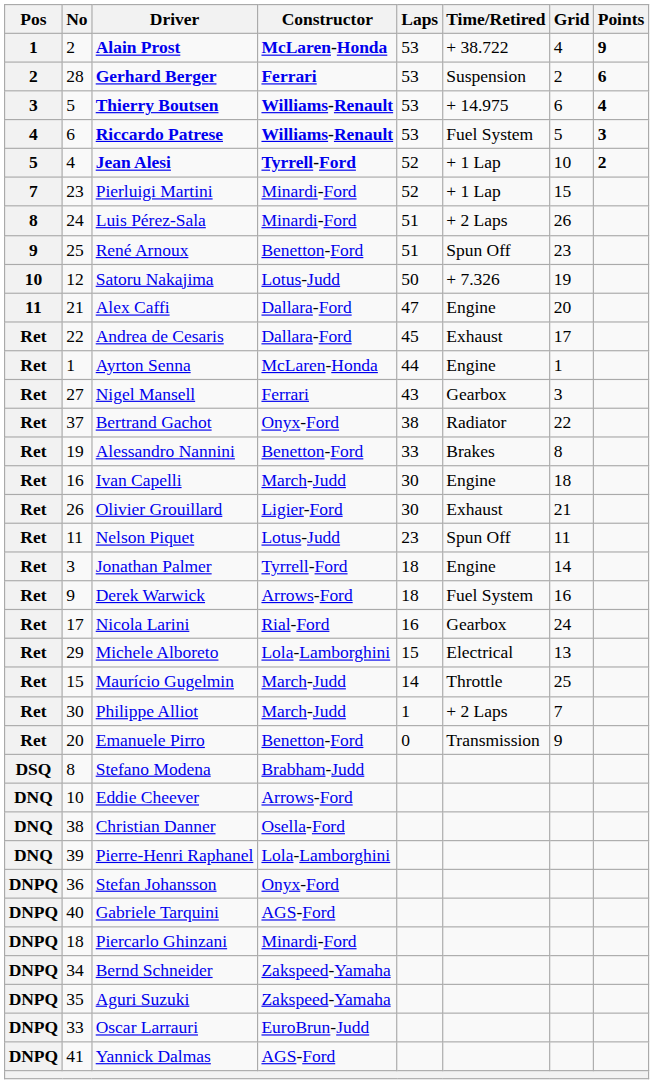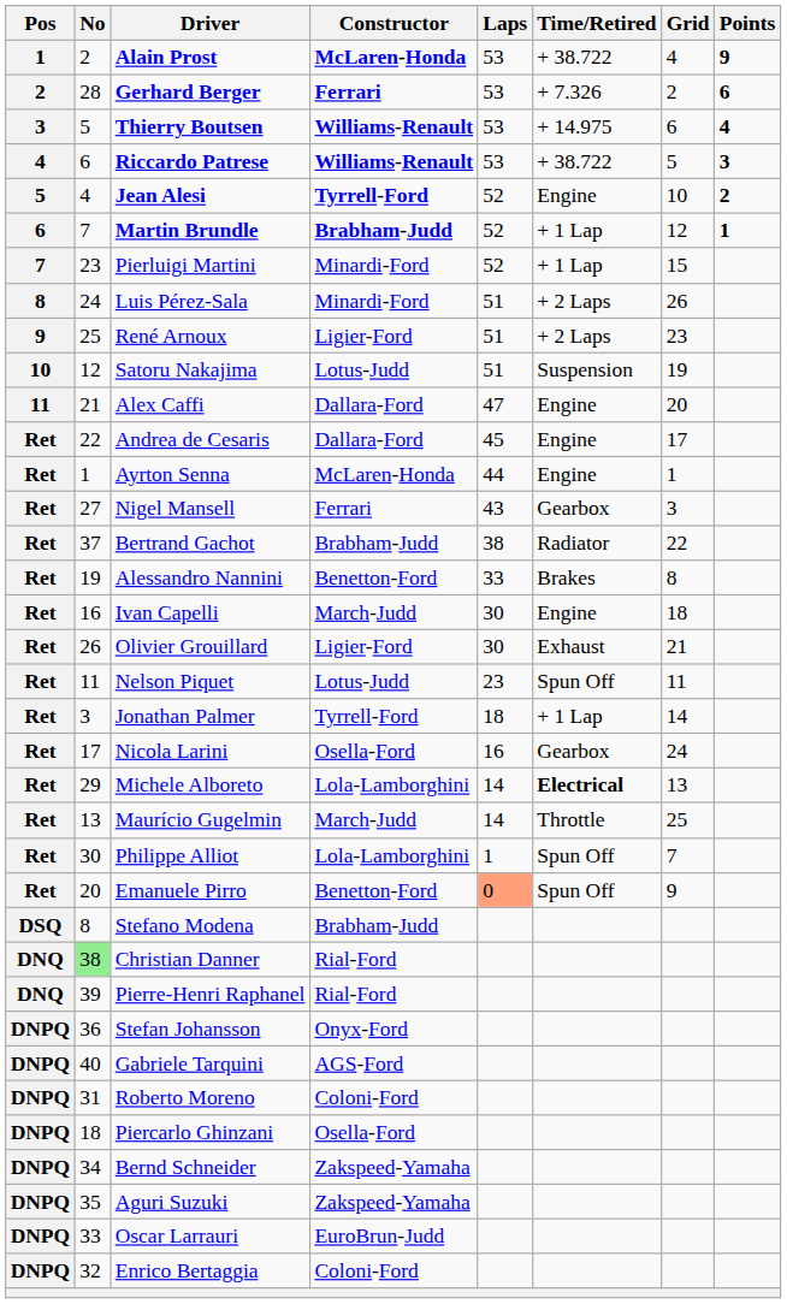 <table class="wikitable sortable" style="font-size: 95%;">
 <tr>
 <th>Pos</th>
 <th>No</th>
 <th>Driver</th>
 <th>Constructor</th>
 <th>Laps</th>
 <th>Time/Retired</th>
 <th>Grid</th>
 <th>Points</th>
 </tr>
 <tr>
 <th>1</th>
 <td>2</td>
 <td> <strong><a href='#'>Alain Prost</a></strong></td>
 <td><strong><a href='#'>McLaren</a>-<a href='#'>Honda</a></strong></td>
 <td>53</td>
 <td>+ 38.722</td>
 <td>4</td>
 <td><strong>9</strong></td>
 </tr>
 <tr>
 <th>2</th>
 <td>28</td>
 <td> <strong><a href='#'>Gerhard Berger</a></strong></td>
 <td><strong><a href='#'>Ferrari</a></strong></td>
 <td>53</td>
-<td>Suspension</td>
+<td>+ 7.326</td>
 <td>2</td>
 <td><strong>6</strong></td>
 </tr>
 <tr>
 <th>3</th>
 <td>5</td>
 <td> <strong><a href='#'>Thierry Boutsen</a></strong></td>
 <td><strong><a href='#'>Williams</a>-<a href='#'>Renault</a></strong></td>
 <td>53</td>
 <td>+ 14.975</td>
 <td>6</td>
 <td><strong>4</strong></td>
 </tr>
 <tr>
 <th>4</th>
 <td>6</td>
 <td> <strong><a href='#'>Riccardo Patrese</a></strong></td>
 <td><strong><a href='#'>Williams</a>-<a href='#'>Renault</a></strong></td>
 <td>53</td>
-<td>Fuel System</td>
+<td>+ 38.722</td>
 <td>5</td>
 <td><strong>3</strong></td>
 </tr>
 <tr>
 <th>5</th>
 <td>4</td>
 <td> <strong><a href='#'>Jean Alesi</a></strong></td>
 <td><strong><a href='#'>Tyrrell</a>-<a href='#'>Ford</a></strong></td>
 <td>52</td>
-<td>+ 1 Lap</td>
+<td>Engine</td>
 <td>10</td>
 <td><strong>2</strong></td>
+</tr>
+<tr>
+<th>6</th>
+<td>7</td>
+<td> <strong><a href='#'>Martin Brundle</a></strong></td>
+<td><strong><a href='#'>Brabham</a>-<a href='#'>Judd</a></strong></td>
+<td>52</td>
+<td>+ 1 Lap</td>
+<td>12</td>
+<td><strong>1</strong></td>
 </tr>
 <tr>
 <th>7</th>
 <td>23</td>
 <td> <a href='#'>Pierluigi Martini</a></td>
 <td><a href='#'>Minardi</a>-<a href='#'>Ford</a></td>
 <td>52</td>
 <td>+ 1 Lap</td>
 <td>15</td>
 <td> </td>
 </tr>
 <tr>
 <th>8</th>
 <td>24</td>
 <td> <a href='#'>Luis Pérez-Sala</a></td>
 <td><a href='#'>Minardi</a>-<a href='#'>Ford</a></td>
 <td>51</td>
 <td>+ 2 Laps</td>
 <td>26</td>
 <td> </td>
 </tr>
 <tr>
 <th>9</th>
 <td>25</td>
 <td> <a href='#'>René Arnoux</a></td>
-<td><a href='#'>Benetton</a>-<a href='#'>Ford</a></td>
+<td><a href='#'>Ligier</a>-<a href='#'>Ford</a></td>
 <td>51</td>
-<td>Spun Off</td>
+<td>+ 2 Laps</td>
 <td>23</td>
 <td> </td>
 </tr>
 <tr>
 <th>10</th>
 <td>12</td>
 <td> <a href='#'>Satoru Nakajima</a></td>
 <td><a href='#'>Lotus</a>-<a href='#'>Judd</a></td>
-<td>50</td>
-<td>+ 7.326</td>
+<td>51</td>
+<td>Suspension</td>
 <td>19</td>
 <td> </td>
 </tr>
 <tr>
 <th>11</th>
 <td>21</td>
 <td> <a href='#'>Alex Caffi</a></td>
 <td><a href='#'>Dallara</a>-<a href='#'>Ford</a></td>
 <td>47</td>
 <td>Engine</td>
 <td>20</td>
 <td> </td>
 </tr>
 <tr>
 <th>Ret</th>
 <td>22</td>
 <td> <a href='#'>Andrea de Cesaris</a></td>
 <td><a href='#'>Dallara</a>-<a href='#'>Ford</a></td>
 <td>45</td>
-<td>Exhaust</td>
+<td>Engine</td>
 <td>17</td>
 <td> </td>
 </tr>
 <tr>
 <th>Ret</th>
 <td>1</td>
 <td> <a href='#'>Ayrton Senna</a></td>
 <td><a href='#'>McLaren</a>-<a href='#'>Honda</a></td>
 <td>44</td>
 <td>Engine</td>
 <td>1</td>
 <td> </td>
 </tr>
 <tr>
 <th>Ret</th>
 <td>27</td>
 <td> <a href='#'>Nigel Mansell</a></td>
 <td><a href='#'>Ferrari</a></td>
 <td>43</td>
 <td>Gearbox</td>
 <td>3</td>
 <td> </td>
 </tr>
 <tr>
 <th>Ret</th>
 <td>37</td>
 <td> <a href='#'>Bertrand Gachot</a></td>
-<td><a href='#'>Onyx</a>-<a href='#'>Ford</a></td>
+<td><a href='#'>Brabham</a>-<a href='#'>Judd</a></td>
 <td>38</td>
 <td>Radiator</td>
 <td>22</td>
 <td> </td>
 </tr>
 <tr>
 <th>Ret</th>
 <td>19</td>
 <td> <a href='#'>Alessandro Nannini</a></td>
 <td><a href='#'>Benetton</a>-<a href='#'>Ford</a></td>
 <td>33</td>
 <td>Brakes</td>
 <td>8</td>
 <td> </td>
 </tr>
 <tr>
 <th>Ret</th>
 <td>16</td>
 <td> <a href='#'>Ivan Capelli</a></td>
 <td><a href='#'>March</a>-<a href='#'>Judd</a></td>
 <td>30</td>
 <td>Engine</td>
 <td>18</td>
 <td> </td>
 </tr>
 <tr>
 <th>Ret</th>
 <td>26</td>
 <td> <a href='#'>Olivier Grouillard</a></td>
 <td><a href='#'>Ligier</a>-<a href='#'>Ford</a></td>
 <td>30</td>
 <td>Exhaust</td>
 <td>21</td>
 <td> </td>
 </tr>
 <tr>
 <th>Ret</th>
 <td>11</td>
 <td> <a href='#'>Nelson Piquet</a></td>
 <td><a href='#'>Lotus</a>-<a href='#'>Judd</a></td>
 <td>23</td>
 <td>Spun Off</td>
 <td>11</td>
 <td> </td>
 </tr>
 <tr>
 <th>Ret</th>
 <td>3</td>
 <td> <a href='#'>Jonathan Palmer</a></td>
 <td><a href='#'>Tyrrell</a>-<a href='#'>Ford</a></td>
 <td>18</td>
-<td>Engine</td>
+<td>+ 1 Lap</td>
 <td>14</td>
-<td> </td>
-</tr>
-<tr>
-<th>Ret</th>
-<td>9</td>
-<td> <a href='#'>Derek Warwick</a></td>
-<td><a href='#'>Arrows</a>-<a href='#'>Ford</a></td>
-<td>18</td>
-<td>Fuel System</td>
-<td>16</td>
 <td> </td>
 </tr>
 <tr>
 <th>Ret</th>
 <td>17</td>
 <td> <a href='#'>Nicola Larini</a></td>
-<td><a href='#'>Rial</a>-<a href='#'>Ford</a></td>
+<td><a href='#'>Osella</a>-<a href='#'>Ford</a></td>
 <td>16</td>
 <td>Gearbox</td>
 <td>24</td>
 <td> </td>
 </tr>
 <tr>
 <th>Ret</th>
 <td>29</td>
 <td> <a href='#'>Michele Alboreto</a></td>
 <td><a href='#'>Lola</a>-<a href='#'>Lamborghini</a></td>
-<td>15</td>
-<td>Electrical</td>
+<td>14</td>
+<td><strong>Electrical</strong></td>
 <td>13</td>
 <td> </td>
 </tr>
 <tr>
 <th>Ret</th>
-<td>15</td>
+<td>13</td>
 <td> <a href='#'>Maurício Gugelmin</a></td>
 <td><a href='#'>March</a>-<a href='#'>Judd</a></td>
 <td>14</td>
 <td>Throttle</td>
 <td>25</td>
 <td> </td>
 </tr>
 <tr>
 <th>Ret</th>
 <td>30</td>
 <td> <a href='#'>Philippe Alliot</a></td>
-<td><a href='#'>March</a>-<a href='#'>Judd</a></td>
+<td><a href='#'>Lola</a>-<a href='#'>Lamborghini</a></td>
 <td>1</td>
-<td>+ 2 Laps</td>
+<td>Spun Off</td>
 <td>7</td>
 <td> </td>
 </tr>
 <tr>
 <th>Ret</th>
 <td>20</td>
 <td> <a href='#'>Emanuele Pirro</a></td>
 <td><a href='#'>Benetton</a>-<a href='#'>Ford</a></td>
-<td>0</td>
-<td>Transmission</td>
+<td style="background: lightsalmon;">0</td>
+<td>Spun Off</td>
 <td>9</td>
 <td> </td>
 </tr>
 <tr>
 <th>DSQ</th>
 <td>8</td>
 <td> <a href='#'>Stefano Modena</a></td>
 <td><a href='#'>Brabham</a>-<a href='#'>Judd</a></td>
 <td> </td>
 <td></td>
 <td></td>
 <td> </td>
 </tr>
 <tr>
 <th>DNQ</th>
-<td>10</td>
-<td> <a href='#'>Eddie Cheever</a></td>
-<td><a href='#'>Arrows</a>-<a href='#'>Ford</a></td>
-<td> </td>
-<td></td>
-<td></td>
-<td> </td>
-</tr>
-<tr>
-<th>DNQ</th>
-<td>38</td>
+<td style="background: lightgreen;">38</td>
 <td> <a href='#'>Christian Danner</a></td>
-<td><a href='#'>Osella</a>-<a href='#'>Ford</a></td>
+<td><a href='#'>Rial</a>-<a href='#'>Ford</a></td>
 <td> </td>
 <td></td>
 <td></td>
 <td> </td>
 </tr>
 <tr>
 <th>DNQ</th>
 <td>39</td>
 <td> <a href='#'>Pierre-Henri Raphanel</a></td>
-<td><a href='#'>Lola</a>-<a href='#'>Lamborghini</a></td>
+<td><a href='#'>Rial</a>-<a href='#'>Ford</a></td>
 <td> </td>
 <td></td>
 <td></td>
 <td> </td>
 </tr>
 <tr>
 <th>DNPQ</th>
 <td>36</td>
 <td> <a href='#'>Stefan Johansson</a></td>
 <td><a href='#'>Onyx</a>-<a href='#'>Ford</a></td>
 <td> </td>
 <td></td>
 <td></td>
 <td> </td>
 </tr>
 <tr>
 <th>DNPQ</th>
 <td>40</td>
 <td> <a href='#'>Gabriele Tarquini</a></td>
 <td><a href='#'>AGS</a>-<a href='#'>Ford</a></td>
 <td> </td>
 <td></td>
 <td></td>
 <td> </td>
 </tr>
 <tr>
 <th>DNPQ</th>
+<td>31</td>
+<td> <a href='#'>Roberto Moreno</a></td>
+<td><a href='#'>Coloni</a>-<a href='#'>Ford</a></td>
+<td> </td>
+<td></td>
+<td></td>
+<td> </td>
+</tr>
+<tr>
+<th>DNPQ</th>
 <td>18</td>
 <td> <a href='#'>Piercarlo Ghinzani</a></td>
-<td><a href='#'>Minardi</a>-<a href='#'>Ford</a></td>
+<td><a href='#'>Osella</a>-<a href='#'>Ford</a></td>
 <td> </td>
 <td></td>
 <td></td>
 <td> </td>
 </tr>
 <tr>
 <th>DNPQ</th>
 <td>34</td>
 <td> <a href='#'>Bernd Schneider</a></td>
 <td><a href='#'>Zakspeed</a>-<a href='#'>Yamaha</a></td>
 <td> </td>
 <td></td>
 <td></td>
 <td> </td>
 </tr>
 <tr>
 <th>DNPQ</th>
 <td>35</td>
 <td> <a href='#'>Aguri Suzuki</a></td>
 <td><a href='#'>Zakspeed</a>-<a href='#'>Yamaha</a></td>
 <td> </td>
 <td></td>
 <td></td>
 <td> </td>
 </tr>
 <tr>
 <th>DNPQ</th>
 <td>33</td>
 <td> <a href='#'>Oscar Larrauri</a></td>
 <td><a href='#'>EuroBrun</a>-<a href='#'>Judd</a></td>
 <td> </td>
 <td></td>
 <td></td>
 <td> </td>
 </tr>
 <tr>
 <th>DNPQ</th>
-<td>41</td>
-<td> <a href='#'>Yannick Dalmas</a></td>
-<td><a href='#'>AGS</a>-<a href='#'>Ford</a></td>
+<td>32</td>
+<td> <a href='#'>Enrico Bertaggia</a></td>
+<td><a href='#'>Coloni</a>-<a href='#'>Ford</a></td>
 <td> </td>
-<td></td>
-<td></td>
+<td> </td>
+<td> </td>
 <td> </td>
 </tr>
 <tr>
 <th colspan="8"></th>
 </tr>
 </table>
